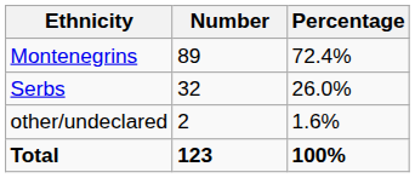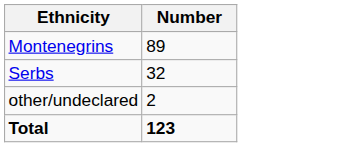 <table class="wikitable">
 <tr>
 <th width="100px">Ethnicity</th>
 <th width="80px">Number</th>
-<th width="80px">Percentage</th>
 </tr>
 <tr>
 <td><a href='#'>Montenegrins</a></td>
 <td>89</td>
-<td>72.4%</td>
 </tr>
 <tr>
 <td><a href='#'>Serbs</a></td>
 <td>32</td>
-<td>26.0%</td>
 </tr>
 <tr>
 <td>other/undeclared</td>
 <td>2</td>
-<td>1.6%</td>
 </tr>
 <tr>
 <td><strong>Total</strong></td>
 <td><strong>123</strong></td>
-<td><strong>100%</strong></td>
 </tr>
 </table>
